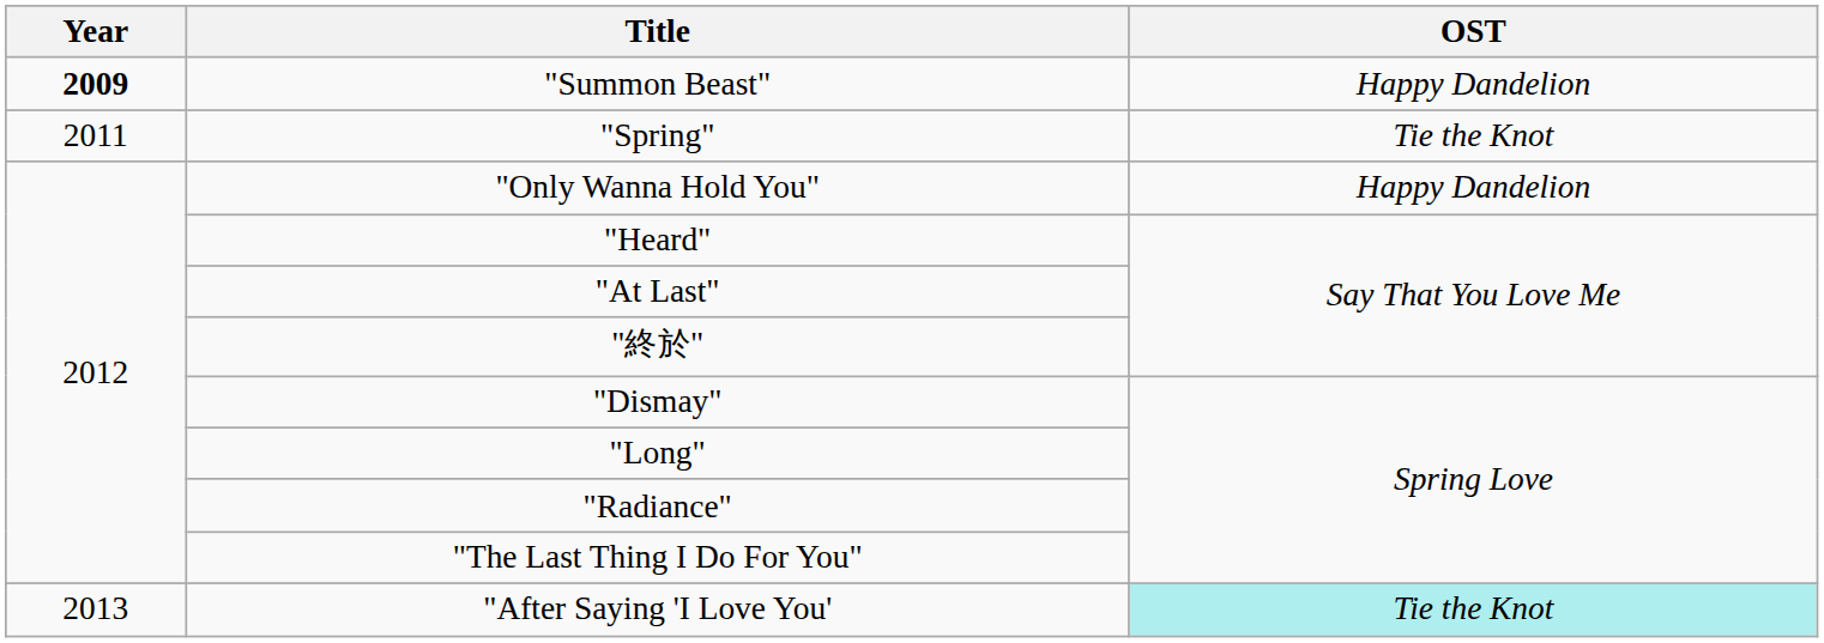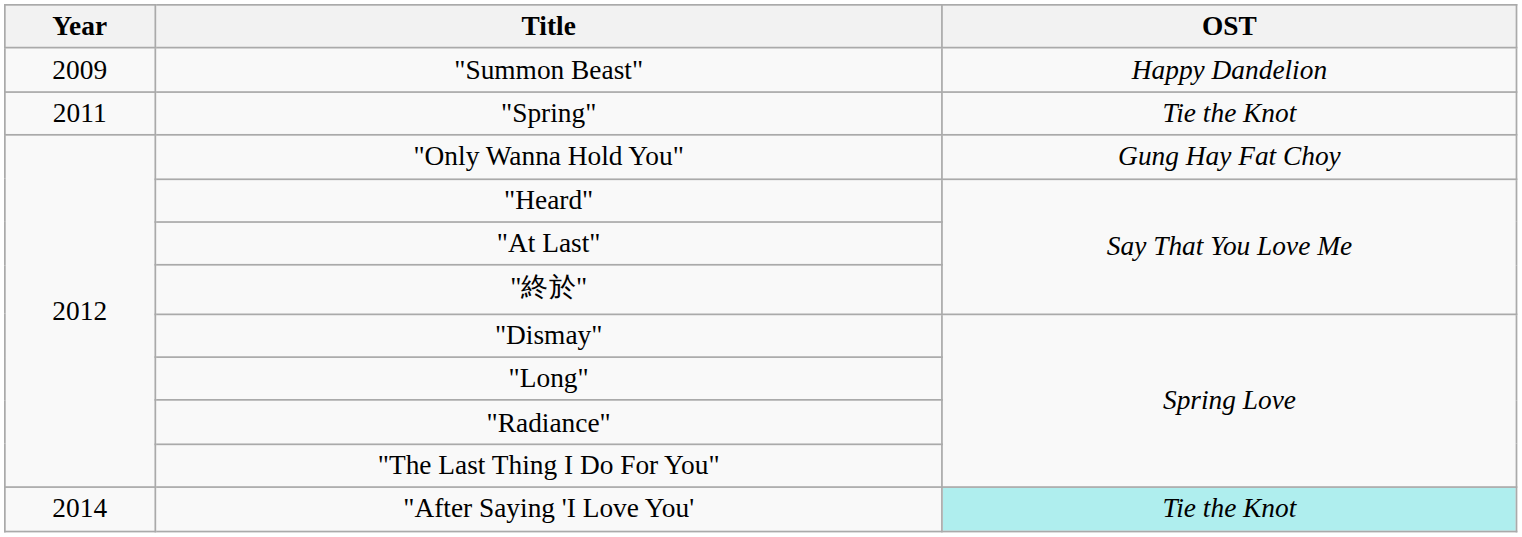 <table class="wikitable" style="text-align: center; width:70%;">
 <tr>
 <th>Year</th>
 <th>Title</th>
 <th>OST</th>
 </tr>
 <tr>
-<td><strong>2009</strong></td>
+<td>2009</td>
 <td>"Summon Beast"</td>
 <td><em>Happy Dandelion</em></td>
 </tr>
 <tr>
 <td>2011</td>
 <td>"Spring"</td>
 <td><em>Tie the Knot</em></td>
 </tr>
 <tr>
 <td rowspan=8>2012</td>
 <td>"Only Wanna Hold You"</td>
-<td><em>Happy Dandelion</em></td>
+<td><em>Gung Hay Fat Choy</em></td>
 </tr>
 <tr>
 <td>"Heard"</td>
 <td rowspan=3><em>Say That You Love Me</em></td>
 </tr>
 <tr>
 <td>"At Last"</td>
 </tr>
 <tr>
 <td>"終於"</td>
 </tr>
 <tr>
 <td>"Dismay"</td>
 <td rowspan=4><em>Spring Love</em></td>
 </tr>
 <tr>
 <td>"Long"</td>
 </tr>
 <tr>
 <td>"Radiance"</td>
 </tr>
 <tr>
 <td>"The Last Thing I Do For You"</td>
 </tr>
 <tr>
-<td>2013</td>
+<td>2014</td>
 <td>"After Saying 'I Love You'</td>
 <td style="background: paleturquoise;"><em>Tie the Knot</em></td>
 </tr>
 </table>
